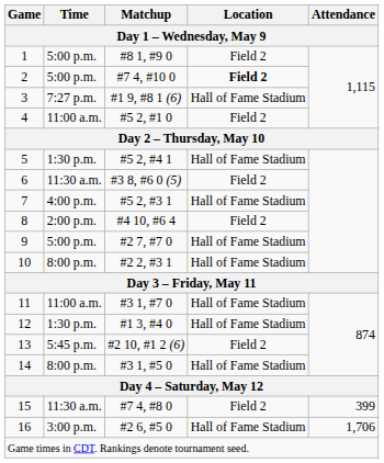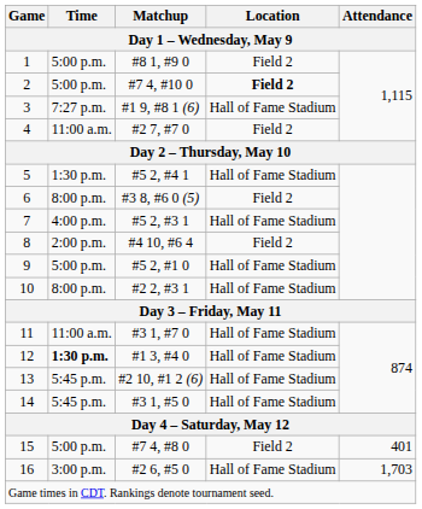 <table class="wikitable">
 <tr>
 <th>Game</th>
 <th>Time</th>
 <th>Matchup</th>
 <th>Location</th>
 <th>Attendance</th>
 </tr>
 <tr>
 <th colspan=5>Day 1 – Wednesday, May 9</th>
 </tr>
 <tr>
 <td style="text-align:center;">1</td>
 <td>5:00 p.m.</td>
 <td style="text-align:center;">#8 <strong></strong> 1, #9  0</td>
 <td style="text-align:center;">Field 2</td>
 <td rowspan=4 style="text-align:right;">1,115</td>
 </tr>
 <tr>
 <td style="text-align:center;">2</td>
 <td>5:00 p.m.</td>
 <td style="text-align:center;">#7 <strong></strong> 4, #10  0</td>
 <td style="text-align:center;"><strong>Field 2</strong></td>
 </tr>
 <tr>
 <td style="text-align:center;">3</td>
 <td>7:27 p.m.</td>
 <td style="text-align:center;">#1 <strong></strong> 9, #8  1 <em>(6)</em></td>
 <td style="text-align:center;">Hall of Fame Stadium</td>
 </tr>
 <tr>
 <td style="text-align:center;">4</td>
 <td>11:00 a.m.</td>
-<td style="text-align:center;">#5 <strong></strong> 2, #1  0</td>
+<td style="text-align:center;">#2 <strong></strong> 7, #7  0</td>
 <td style="text-align:center;">Field 2</td>
 </tr>
 <tr>
 <th colspan=5>Day 2 – Thursday, May 10</th>
 </tr>
 <tr>
 <td style="text-align:center;">5</td>
 <td>1:30 p.m.</td>
 <td style="text-align:center;">#5 <strong></strong> 2, #4  1</td>
 <td style="text-align:center;">Hall of Fame Stadium</td>
 <td rowspan=6 style="text-align:right;"></td>
 </tr>
 <tr>
 <td style="text-align:center;">6</td>
-<td>11:30 a.m.</td>
+<td>8:00 p.m.</td>
 <td style="text-align:center;">#3 <strong></strong> 8, #6  0 <em>(5)</em></td>
 <td style="text-align:center;">Field 2</td>
 </tr>
 <tr>
 <td style="text-align:center;">7</td>
 <td>4:00 p.m.</td>
 <td style="text-align:center;">#5 <strong></strong> 2, #3  1</td>
 <td style="text-align:center;">Hall of Fame Stadium</td>
 </tr>
 <tr>
 <td style="text-align:center;">8</td>
 <td>2:00 p.m.</td>
 <td style="text-align:center;">#4 <strong></strong> 10, #6  4</td>
 <td style="text-align:center;">Field 2</td>
 </tr>
 <tr>
 <td style="text-align:center;">9</td>
 <td>5:00 p.m.</td>
-<td style="text-align:center;">#2 <strong></strong> 7, #7  0</td>
+<td style="text-align:center;">#5 <strong></strong> 2, #1  0</td>
 <td style="text-align:center;">Hall of Fame Stadium</td>
 </tr>
 <tr>
 <td style="text-align:center;">10</td>
 <td>8:00 p.m.</td>
 <td style="text-align:center;">#2 <strong></strong> 2, #3  1</td>
 <td style="text-align:center;">Hall of Fame Stadium</td>
 </tr>
 <tr>
 <th colspan=5>Day 3 – Friday, May 11</th>
 </tr>
 <tr>
 <td style="text-align:center;">11</td>
 <td>11:00 a.m.</td>
 <td style="text-align:center;">#3 <strong></strong> 1, #7  0</td>
 <td style="text-align:center;">Hall of Fame Stadium</td>
 <td rowspan=4 style="text-align:right;">874</td>
 </tr>
 <tr>
 <td style="text-align:center;">12</td>
-<td>1:30 p.m.</td>
+<td><strong>1:30 p.m.</strong></td>
 <td style="text-align:center;">#1 <strong></strong> 3, #4  0</td>
 <td style="text-align:center;">Hall of Fame Stadium</td>
 </tr>
 <tr>
 <td style="text-align:center;">13</td>
 <td>5:45 p.m.</td>
 <td style="text-align:center;">#2 <strong></strong> 10, #1  2 <em>(6)</em></td>
-<td style="text-align:center;">Field 2</td>
+<td style="text-align:center;">Hall of Fame Stadium</td>
 </tr>
 <tr>
 <td style="text-align:center;">14</td>
-<td>8:00 p.m.</td>
+<td>5:45 p.m.</td>
 <td style="text-align:center;">#3 <strong></strong> 1, #5  0</td>
 <td style="text-align:center;">Hall of Fame Stadium</td>
 </tr>
 <tr>
 <th colspan=5>Day 4 – Saturday, May 12</th>
 </tr>
 <tr>
 <td style="text-align:center;">15</td>
-<td>11:30 a.m.</td>
+<td>5:00 p.m.</td>
 <td style="text-align:center;">#7 <strong></strong> 4, #8  0</td>
 <td style="text-align:center;">Field 2</td>
-<td style="text-align:right;">399</td>
+<td style="text-align:right;">401</td>
 </tr>
 <tr>
 <td style="text-align:center;">16</td>
 <td>3:00 p.m.</td>
 <td style="text-align:center;">#2 <strong></strong> 6, #5  0</td>
 <td style="text-align:center;">Hall of Fame Stadium</td>
-<td style="text-align:right;">1,706</td>
+<td style="text-align:right;">1,703</td>
 </tr>
 <tr>
 <td colspan=5><small>Game times in <a href='#'>CDT</a>. Rankings denote tournament seed.</small></td>
 </tr>
 </table>
